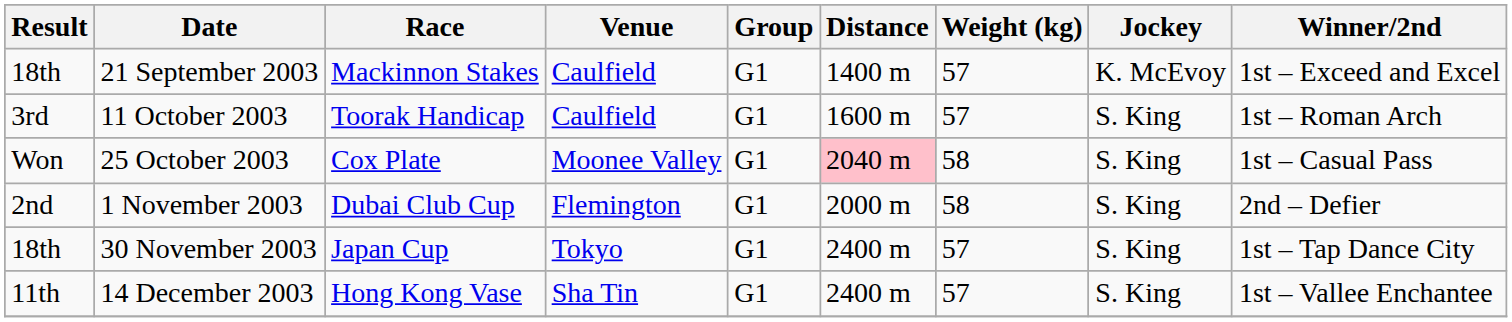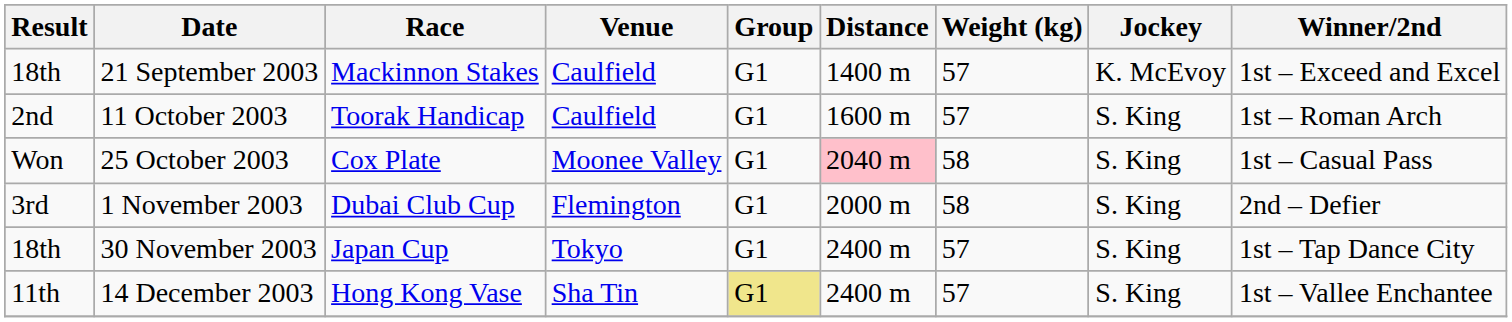 <table class="wikitable">
 <tr>
 <th>Result</th>
 <th>Date</th>
 <th>Race</th>
 <th>Venue</th>
 <th>Group</th>
 <th>Distance</th>
 <th>Weight (kg)</th>
 <th>Jockey</th>
 <th>Winner/2nd</th>
 </tr>
 <tr>
 <td>18th</td>
 <td>21 September 2003</td>
 <td><a href='#'>Mackinnon Stakes</a></td>
 <td><a href='#'>Caulfield</a></td>
 <td>G1</td>
 <td>1400 m</td>
 <td>57</td>
 <td>K. McEvoy</td>
 <td>1st – Exceed and Excel</td>
 </tr>
 <tr>
-<td>3rd</td>
+<td>2nd</td>
 <td>11 October 2003</td>
 <td><a href='#'>Toorak Handicap</a></td>
 <td><a href='#'>Caulfield</a></td>
 <td>G1</td>
 <td>1600 m</td>
 <td>57</td>
 <td>S. King</td>
 <td>1st – Roman Arch</td>
 </tr>
 <tr>
 <td>Won</td>
 <td>25 October 2003</td>
 <td><a href='#'>Cox Plate</a></td>
 <td><a href='#'>Moonee Valley</a></td>
 <td>G1</td>
 <td style="background: pink;">2040 m</td>
 <td>58</td>
 <td>S. King</td>
 <td>1st – Casual Pass</td>
 </tr>
 <tr>
-<td>2nd</td>
+<td>3rd</td>
 <td>1 November 2003</td>
 <td><a href='#'>Dubai Club Cup</a></td>
 <td><a href='#'>Flemington</a></td>
 <td>G1</td>
 <td>2000 m</td>
 <td>58</td>
 <td>S. King</td>
 <td>2nd – Defier</td>
 </tr>
 <tr>
 <td>18th</td>
 <td>30 November 2003</td>
 <td><a href='#'>Japan Cup</a></td>
 <td><a href='#'>Tokyo</a></td>
 <td>G1</td>
 <td>2400 m</td>
 <td>57</td>
 <td>S. King</td>
 <td>1st – Tap Dance City</td>
 </tr>
 <tr>
 <td>11th</td>
 <td>14 December 2003</td>
 <td><a href='#'>Hong Kong Vase</a></td>
 <td><a href='#'>Sha Tin</a></td>
-<td>G1</td>
+<td style="background: khaki;">G1</td>
 <td>2400 m</td>
 <td>57</td>
 <td>S. King</td>
 <td>1st – Vallee Enchantee</td>
 </tr>
 <tr>
 </tr>
 </table>
